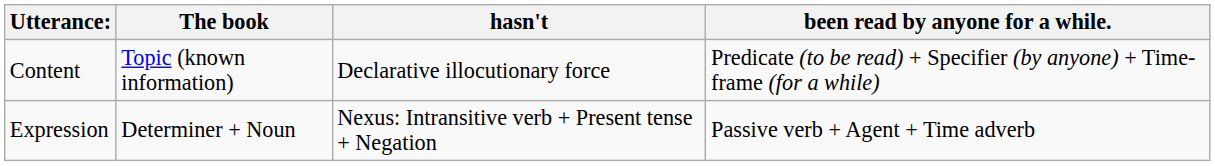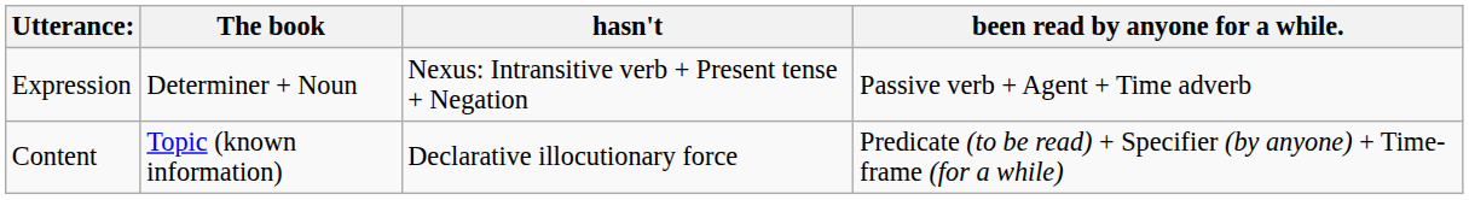 <table class="wikitable" border="1">
 <tr>
 <th>Utterance:</th>
 <th>The book</th>
 <th>hasn't</th>
 <th>been read by anyone for a while.</th>
 </tr>
 <tr>
+<td>Expression</td>
+<td>Determiner + Noun</td>
+<td>Nexus: Intransitive verb + Present tense + Negation</td>
+<td>Passive verb + Agent + Time adverb</td>
+</tr>
+<tr>
 <td>Content</td>
 <td><a href='#'>Topic</a> (known information)</td>
 <td>Declarative illocutionary force</td>
 <td>Predicate <em>(to be read)</em> + Specifier <em>(by anyone)</em> + Time-frame <em>(for a while)</em></td>
 </tr>
-<tr>
-<td>Expression</td>
-<td>Determiner + Noun</td>
-<td>Nexus: Intransitive verb + Present tense + Negation</td>
-<td>Passive verb + Agent + Time adverb</td>
-</tr>
 </table>
